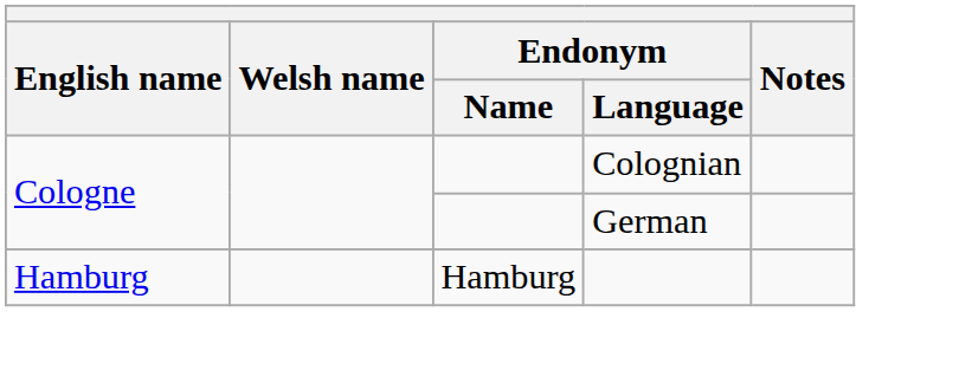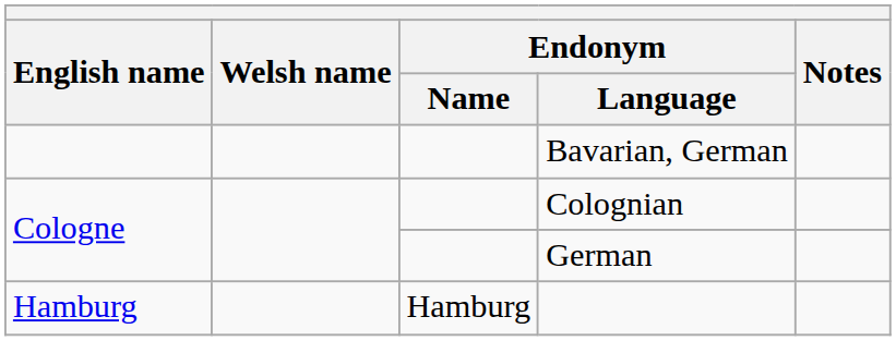 <table class="wikitable sortable">
 <tr>
 <th colspan="5"> </th>
 </tr>
 <tr>
 <th rowspan="2">English name</th>
 <th rowspan="2">Welsh name</th>
 <th colspan="2">Endonym</th>
 <th rowspan="2">Notes</th>
 </tr>
 <tr>
 <th>Name</th>
 <th>Language</th>
+</tr>
+<tr>
+<td></td>
+<td></td>
+<td></td>
+<td>Bavarian, German</td>
+<td></td>
 </tr>
 <tr>
 <td rowspan="2"><a href='#'>Cologne</a></td>
 <td rowspan="2"></td>
 <td></td>
 <td>Colognian</td>
 <td></td>
 </tr>
 <tr>
 <td></td>
 <td>German</td>
 <td></td>
 </tr>
 <tr>
 <td><a href='#'>Hamburg</a></td>
 <td></td>
 <td>Hamburg</td>
 <td></td>
 <td></td>
 </tr>
 </table>
